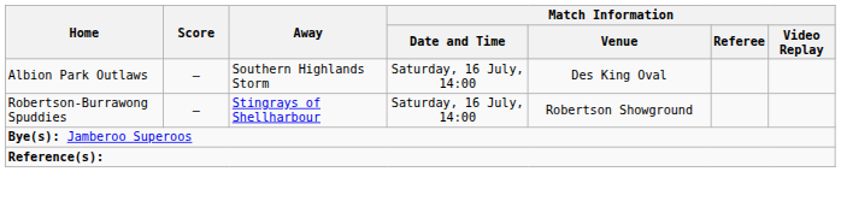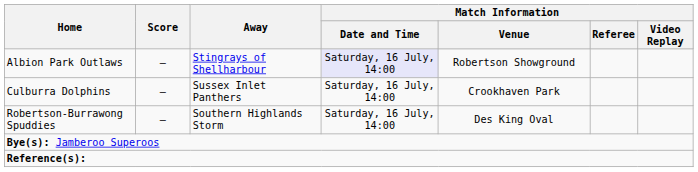 <table class="wikitable" width="100% text-align:center;">
 <tr>
 <th rowspan="2" width="19%">Home</th>
 <th rowspan="2" width="8%">Score</th>
 <th rowspan="2" width="19%">Away</th>
 <th colspan="4">Match Information</th>
 </tr>
 <tr bgcolor="#CCCCCC">
 <th width="17%">Date and Time</th>
 <th width="22%">Venue</th>
 <th>Referee</th>
 <th>Video Replay</th>
 </tr>
 <tr>
 <td> Albion Park Outlaws</td>
 <td style="text-align:center;">–</td>
-<td> Southern Highlands Storm</td>
+<td> <a href='#'>Stingrays of Shellharbour</a></td>
+<td style="background: lavender; text-align:center;">Saturday, 16 July, 14:00</td>
+<td style="text-align:center;">Robertson Showground</td>
+<td style="text-align:center;"></td>
+<td style="text-align:center;"></td>
+</tr>
+<tr>
+<td> Culburra Dolphins</td>
+<td style="text-align:center;">–</td>
+<td> Sussex Inlet Panthers</td>
 <td style="text-align:center;">Saturday, 16 July, 14:00</td>
-<td style="text-align:center;">Des King Oval</td>
+<td style="text-align:center;">Crookhaven Park</td>
 <td style="text-align:center;"></td>
 <td style="text-align:center;"></td>
 </tr>
 <tr>
 <td> Robertson-Burrawong Spuddies</td>
 <td style="text-align:center;">–</td>
-<td> <a href='#'>Stingrays of Shellharbour</a></td>
+<td> Southern Highlands Storm</td>
 <td style="text-align:center;">Saturday, 16 July, 14:00</td>
-<td style="text-align:center;">Robertson Showground</td>
+<td style="text-align:center;">Des King Oval</td>
 <td style="text-align:center;"></td>
 <td style="text-align:center;"></td>
 </tr>
 <tr>
 <td colspan="7"><strong>Bye(s):</strong>  <a href='#'>Jamberoo Superoos</a></td>
 </tr>
 <tr>
 <td colspan="7"><strong>Reference(s):</strong></td>
 </tr>
 </table>
